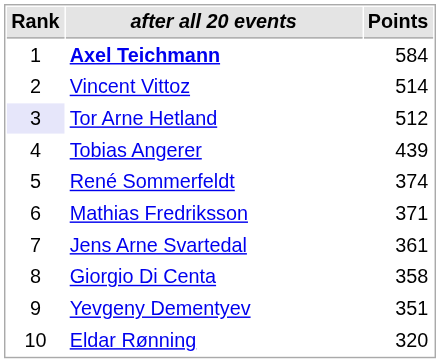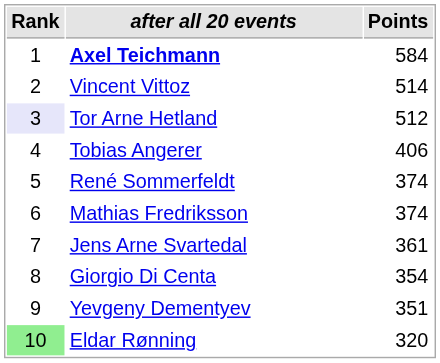 <table cellspacing="1" cellpadding="3" style="border:1px solid #AAAAAA;font-size:86%">
 <tr style="background-color: #E4E4E4;">
 <th style="border-bottom:1px solid #AAAAAA" width=10>Rank</th>
 <th style="border-bottom:1px solid #AAAAAA" width=200><em>after all 20 events</em></th>
 <th style="border-bottom:1px solid #AAAAAA" width=20 align=right>Points</th>
 </tr>
 <tr>
 <td align=center>1</td>
 <td> <strong><a href='#'>Axel Teichmann</a></strong></td>
 <td align=right>584</td>
 </tr>
 <tr>
 <td align=center>2</td>
 <td> <a href='#'>Vincent Vittoz</a></td>
 <td align=right>514</td>
 </tr>
 <tr>
 <td align=center style="background: lavender;">3</td>
 <td> <a href='#'>Tor Arne Hetland</a></td>
 <td align=right>512</td>
 </tr>
 <tr>
 <td align=center>4</td>
 <td> <a href='#'>Tobias Angerer</a></td>
-<td align=right>439</td>
+<td align=right>406</td>
 </tr>
 <tr>
 <td align=center>5</td>
 <td> <a href='#'>René Sommerfeldt</a></td>
 <td align=right>374</td>
 </tr>
 <tr>
 <td align=center>6</td>
 <td> <a href='#'>Mathias Fredriksson</a></td>
-<td align=right>371</td>
+<td align=right>374</td>
 </tr>
 <tr>
 <td align=center>7</td>
 <td> <a href='#'>Jens Arne Svartedal</a></td>
 <td align=right>361</td>
 </tr>
 <tr>
 <td align=center>8</td>
 <td> <a href='#'>Giorgio Di Centa</a></td>
-<td align=right>358</td>
+<td align=right>354</td>
 </tr>
 <tr>
 <td align=center>9</td>
 <td> <a href='#'>Yevgeny Dementyev</a></td>
 <td align=right>351</td>
 </tr>
 <tr>
-<td align=center>10</td>
+<td align=center style="background: lightgreen;">10</td>
 <td> <a href='#'>Eldar Rønning</a></td>
 <td align=right>320</td>
 </tr>
 </table>
